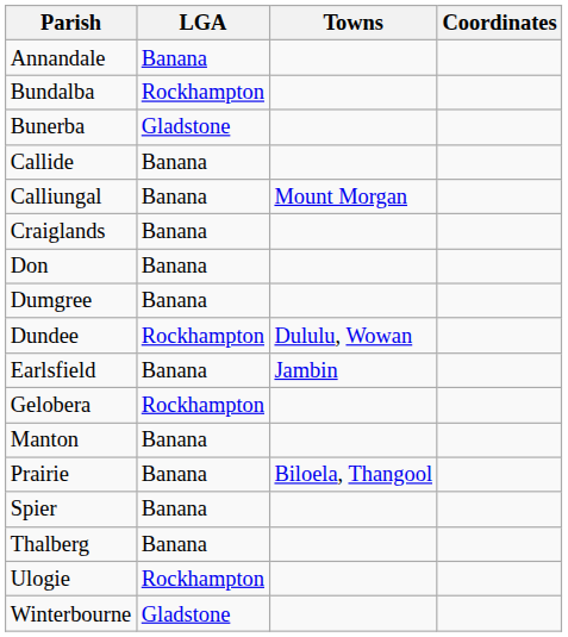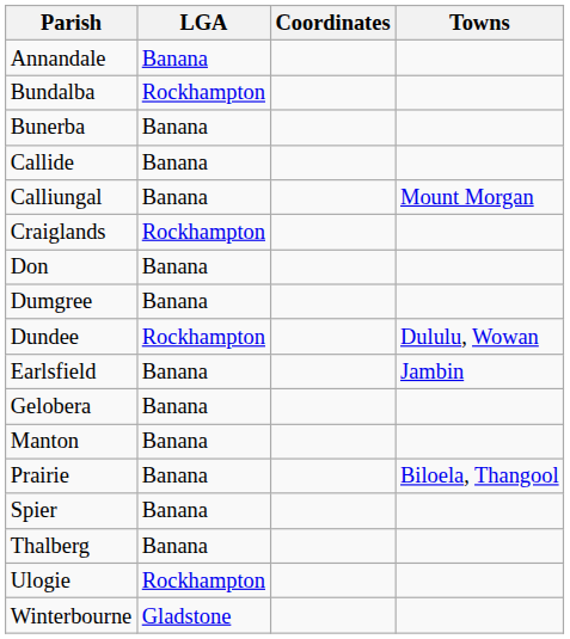 <table class="wikitable sortable">
 <tr>
 <th>Parish</th>
 <th>LGA</th>
+<th>Coordinates</th>
 <th>Towns</th>
-<th>Coordinates</th>
 </tr>
 <tr>
 <td>Annandale</td>
 <td><a href='#'>Banana</a></td>
 <td></td>
 <td></td>
 </tr>
 <tr>
 <td>Bundalba</td>
 <td><a href='#'>Rockhampton</a></td>
 <td></td>
 <td></td>
 </tr>
 <tr>
 <td>Bunerba</td>
-<td><a href='#'>Gladstone</a></td>
+<td>Banana</td>
 <td></td>
 <td></td>
 </tr>
 <tr>
 <td>Callide</td>
 <td>Banana</td>
 <td></td>
 <td></td>
 </tr>
 <tr>
 <td>Calliungal</td>
 <td>Banana</td>
+<td></td>
 <td><a href='#'>Mount Morgan</a></td>
-<td></td>
 </tr>
 <tr>
 <td>Craiglands</td>
-<td>Banana</td>
+<td><a href='#'>Rockhampton</a></td>
 <td></td>
 <td></td>
 </tr>
 <tr>
 <td>Don</td>
 <td>Banana</td>
 <td></td>
 <td></td>
 </tr>
 <tr>
 <td>Dumgree</td>
 <td>Banana</td>
 <td></td>
 <td></td>
 </tr>
 <tr>
 <td>Dundee</td>
 <td><a href='#'>Rockhampton</a></td>
+<td></td>
 <td><a href='#'>Dululu</a>, <a href='#'>Wowan</a></td>
-<td></td>
 </tr>
 <tr>
 <td>Earlsfield</td>
 <td>Banana</td>
+<td></td>
 <td><a href='#'>Jambin</a></td>
-<td></td>
 </tr>
 <tr>
 <td>Gelobera</td>
-<td><a href='#'>Rockhampton</a></td>
+<td>Banana</td>
 <td></td>
 <td></td>
 </tr>
 <tr>
 <td>Manton</td>
 <td>Banana</td>
 <td></td>
 <td></td>
 </tr>
 <tr>
 <td>Prairie</td>
 <td>Banana</td>
+<td></td>
 <td><a href='#'>Biloela</a>, <a href='#'>Thangool</a></td>
-<td></td>
 </tr>
 <tr>
 <td>Spier</td>
 <td>Banana</td>
 <td></td>
 <td></td>
 </tr>
 <tr>
 <td>Thalberg</td>
 <td>Banana</td>
 <td></td>
 <td></td>
 </tr>
 <tr>
 <td>Ulogie</td>
 <td><a href='#'>Rockhampton</a></td>
 <td></td>
 <td></td>
 </tr>
 <tr>
 <td>Winterbourne</td>
 <td><a href='#'>Gladstone</a></td>
 <td></td>
 <td></td>
 </tr>
 </table>
